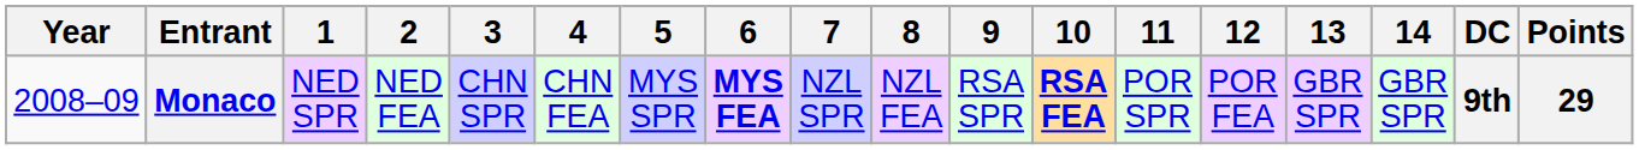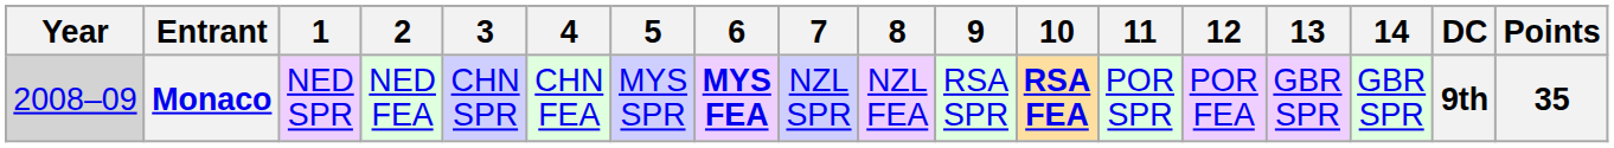 <table class="wikitable" style="text-align:center; font-size:85%">
 <tr>
 <th>Year</th>
 <th>Entrant</th>
 <th>1</th>
 <th>2</th>
 <th>3</th>
 <th>4</th>
 <th>5</th>
 <th>6</th>
 <th>7</th>
 <th>8</th>
 <th>9</th>
 <th>10</th>
 <th>11</th>
 <th>12</th>
 <th>13</th>
 <th>14</th>
 <th>DC</th>
 <th>Points</th>
 </tr>
 <tr>
-<td nowrap><a href='#'>2008–09</a></td>
+<td nowrap style="background: lightgrey;"><a href='#'>2008–09</a></td>
 <th><a href='#'>Monaco</a></th>
 <td style="background:#EFCFFF;"><a href='#'>NED<br>SPR</a><br></td>
 <td style="background:#DFFFDF;"><a href='#'>NED<br>FEA</a><br></td>
 <td style="background:#CFCFFF;"><a href='#'>CHN<br>SPR</a><br></td>
 <td style="background:#DFFFDF;"><a href='#'>CHN<br>FEA</a><br></td>
 <td style="background:#CFCFFF;"><a href='#'>MYS<br>SPR</a><br></td>
 <td style="background:#EFCFFF;"><strong><a href='#'>MYS<br>FEA</a><br></strong></td>
 <td style="background:#CFCFFF;"><a href='#'>NZL<br>SPR</a><br></td>
 <td style="background:#EFCFFF;"><a href='#'>NZL<br>FEA</a><br></td>
 <td style="background:#DFFFDF;"><a href='#'>RSA<br>SPR</a><br></td>
 <td style="background:#FFDF9F;"><strong><a href='#'>RSA<br>FEA</a></strong><br></td>
 <td style="background:#DFFFDF;"><a href='#'>POR<br>SPR</a><br></td>
 <td style="background:#EFCFFF;"><a href='#'>POR<br>FEA</a><br></td>
 <td style="background:#EFCFFF;"><a href='#'>GBR<br>SPR</a><br></td>
 <td style="background:#DFFFDF;"><a href='#'>GBR<br>SPR</a><br></td>
 <th>9th</th>
-<th>29</th>
+<th>35</th>
 </tr>
 </table>
